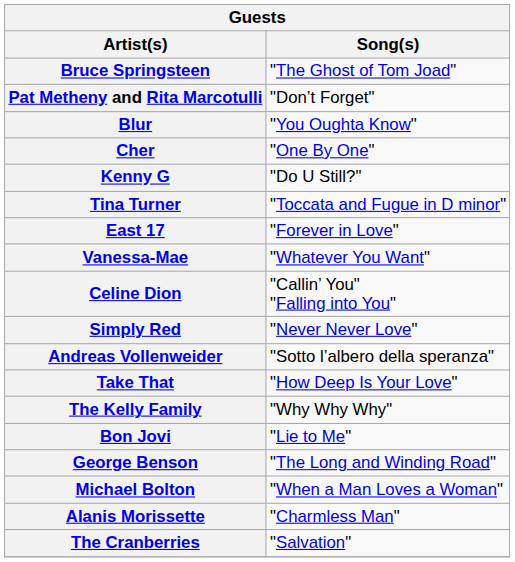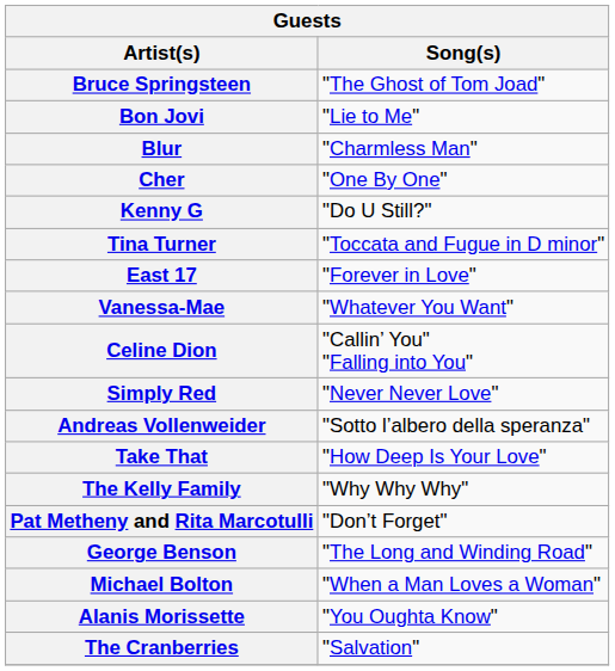 <table class="plainrowheaders wikitable">
 <tr>
 <th colspan="2">Guests </th>
 </tr>
 <tr>
 <th>Artist(s)</th>
 <th>Song(s)</th>
 </tr>
 <tr>
 <th scope="row"><a href='#'>Bruce Springsteen</a></th>
 <td>"<a href='#'>The Ghost of Tom Joad</a>"</td>
 </tr>
 <tr>
-<th scope="row"><a href='#'>Pat Metheny</a> and <a href='#'>Rita Marcotulli</a></th>
-<td>"Don’t Forget"</td>
+<th scope="row"><a href='#'>Bon Jovi</a></th>
+<td>"<a href='#'>Lie to Me</a>"</td>
 </tr>
 <tr>
 <th scope="row"><a href='#'>Blur</a></th>
-<td>"<a href='#'>You Oughta Know</a>"</td>
+<td>"<a href='#'>Charmless Man</a>"</td>
 </tr>
 <tr>
 <th scope="row"><a href='#'>Cher</a></th>
 <td>"<a href='#'>One By One</a>"</td>
 </tr>
 <tr>
 <th scope="row"><a href='#'>Kenny G</a></th>
 <td>"Do U Still?"</td>
 </tr>
 <tr>
 <th scope="row"><a href='#'>Tina Turner</a></th>
 <td>"<a href='#'>Toccata and Fugue in D minor</a>"</td>
 </tr>
 <tr>
 <th scope="row"><a href='#'>East 17</a></th>
 <td>"<a href='#'>Forever in Love</a>"</td>
 </tr>
 <tr>
 <th scope="row"><a href='#'>Vanessa-Mae</a></th>
 <td>"<a href='#'>Whatever You Want</a>"</td>
 </tr>
 <tr>
 <th scope="row"><a href='#'>Celine Dion</a></th>
 <td>"Callin’ You" <br> "<a href='#'>Falling into You</a>"</td>
 </tr>
 <tr>
 <th scope="row"><a href='#'>Simply Red</a></th>
 <td>"<a href='#'>Never Never Love</a>"</td>
 </tr>
 <tr>
 <th scope="row"><a href='#'>Andreas Vollenweider</a></th>
 <td>"Sotto l’albero della speranza"</td>
 </tr>
 <tr>
 <th scope="row"><a href='#'>Take That</a></th>
 <td>"<a href='#'>How Deep Is Your Love</a>"</td>
 </tr>
 <tr>
 <th scope="row"><a href='#'>The Kelly Family</a></th>
 <td>"Why Why Why"</td>
 </tr>
 <tr>
-<th scope="row"><a href='#'>Bon Jovi</a></th>
-<td>"<a href='#'>Lie to Me</a>"</td>
+<th scope="row"><a href='#'>Pat Metheny</a> and <a href='#'>Rita Marcotulli</a></th>
+<td>"Don’t Forget"</td>
 </tr>
 <tr>
 <th scope="row"><a href='#'>George Benson</a></th>
 <td>"<a href='#'>The Long and Winding Road</a>"</td>
 </tr>
 <tr>
 <th scope="row"><a href='#'>Michael Bolton</a></th>
 <td>"<a href='#'>When a Man Loves a Woman</a>"</td>
 </tr>
 <tr>
 <th scope="row"><a href='#'>Alanis Morissette</a></th>
-<td>"<a href='#'>Charmless Man</a>"</td>
+<td>"<a href='#'>You Oughta Know</a>"</td>
 </tr>
 <tr>
 <th scope="row"><a href='#'>The Cranberries</a></th>
 <td>"<a href='#'>Salvation</a>"</td>
 </tr>
 <tr>
 </tr>
 </table>
